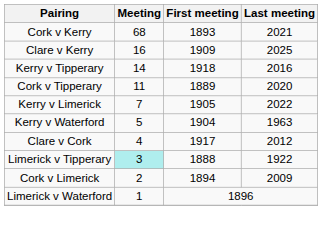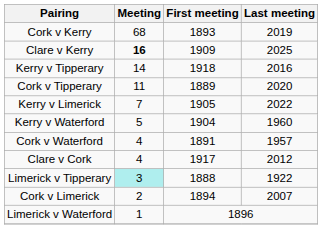 <table class="wikitable sortable" style="text-align:center;">
 <tr>
 <th>Pairing</th>
 <th>Meeting</th>
 <th>First meeting</th>
 <th>Last meeting</th>
 </tr>
 <tr>
 <td>Cork v Kerry</td>
 <td>68</td>
 <td>1893</td>
-<td>2021</td>
+<td>2019</td>
 </tr>
 <tr>
 <td>Clare v Kerry</td>
-<td>16</td>
+<td><strong>16</strong></td>
 <td>1909</td>
 <td>2025</td>
 </tr>
 <tr>
 <td>Kerry v Tipperary</td>
 <td>14</td>
 <td>1918</td>
 <td>2016</td>
 </tr>
 <tr>
 <td>Cork v Tipperary</td>
 <td>11</td>
 <td>1889</td>
 <td>2020</td>
 </tr>
 <tr>
 <td>Kerry v Limerick</td>
 <td>7</td>
 <td>1905</td>
 <td>2022</td>
 </tr>
 <tr>
 <td>Kerry v Waterford</td>
 <td>5</td>
 <td>1904</td>
-<td>1963</td>
+<td>1960</td>
+</tr>
+<tr>
+<td>Cork v Waterford</td>
+<td>4</td>
+<td>1891</td>
+<td>1957</td>
 </tr>
 <tr>
 <td>Clare v Cork</td>
 <td>4</td>
 <td>1917</td>
 <td>2012</td>
 </tr>
 <tr>
 <td>Limerick v Tipperary</td>
 <td style="background: paleturquoise;">3</td>
 <td>1888</td>
 <td>1922</td>
 </tr>
 <tr>
 <td>Cork v Limerick</td>
 <td>2</td>
 <td>1894</td>
-<td>2009</td>
+<td>2007</td>
 </tr>
 <tr>
 <td>Limerick v Waterford</td>
 <td>1</td>
 <td colspan="2">1896</td>
 </tr>
 <tr>
 </tr>
 </table>
